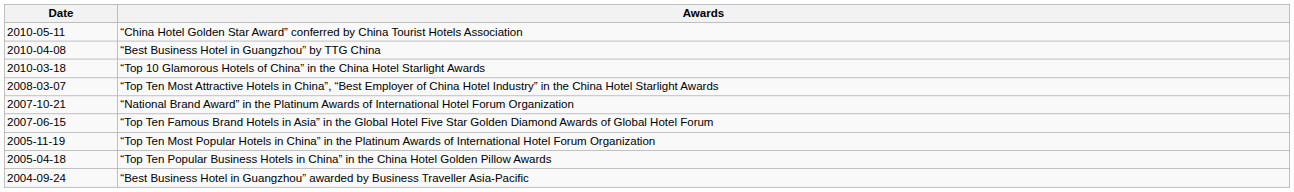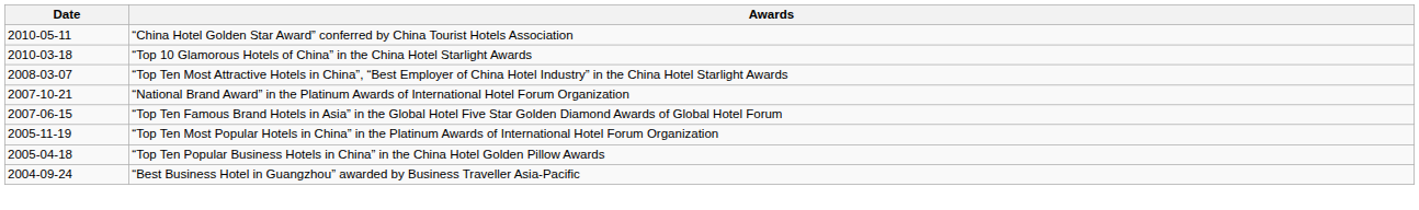 <table class="wikitable" width="90%">
 <tr>
 <th>Date</th>
 <th>Awards</th>
 </tr>
 <tr>
 <td style="vertical-align: top; width: 150px;">2010-05-11</td>
 <td>“China Hotel Golden Star Award” conferred by China Tourist Hotels Association</td>
-</tr>
-<tr>
-<td style="vertical-align: top; width: 150px;">2010-04-08</td>
-<td>“Best Business Hotel in Guangzhou” by TTG China</td>
 </tr>
 <tr>
 <td style="vertical-align: top; width: 150px;">2010-03-18</td>
 <td>“Top 10 Glamorous Hotels of China” in the China Hotel Starlight Awards</td>
 </tr>
 <tr>
 <td style="vertical-align: top; width: 150px;">2008-03-07</td>
 <td>“Top Ten Most Attractive Hotels in China”, “Best Employer of China Hotel Industry” in the China Hotel Starlight Awards</td>
 </tr>
 <tr>
 <td style="vertical-align: top; width: 150px;">2007-10-21</td>
 <td>“National Brand Award” in the Platinum Awards of International Hotel Forum Organization</td>
 </tr>
 <tr>
 <td style="vertical-align: top; width: 150px;">2007-06-15</td>
 <td>“Top Ten Famous Brand Hotels in Asia” in the Global Hotel Five Star Golden Diamond Awards of Global Hotel Forum</td>
 </tr>
 <tr>
 <td style="vertical-align: top; width: 150px;">2005-11-19</td>
 <td>“Top Ten Most Popular Hotels in China” in the Platinum Awards of International Hotel Forum Organization</td>
 </tr>
 <tr>
 <td style="vertical-align: top; width: 150px;">2005-04-18</td>
 <td>“Top Ten Popular Business Hotels in China” in the China Hotel Golden Pillow Awards</td>
 </tr>
 <tr>
 <td style="vertical-align: top; width: 150px;">2004-09-24</td>
 <td>“Best Business Hotel in Guangzhou” awarded by Business Traveller Asia-Pacific</td>
 </tr>
 </table>
